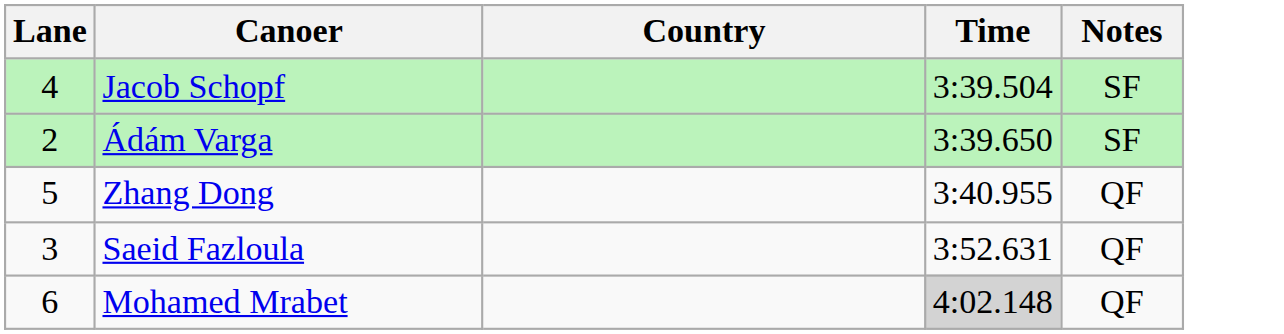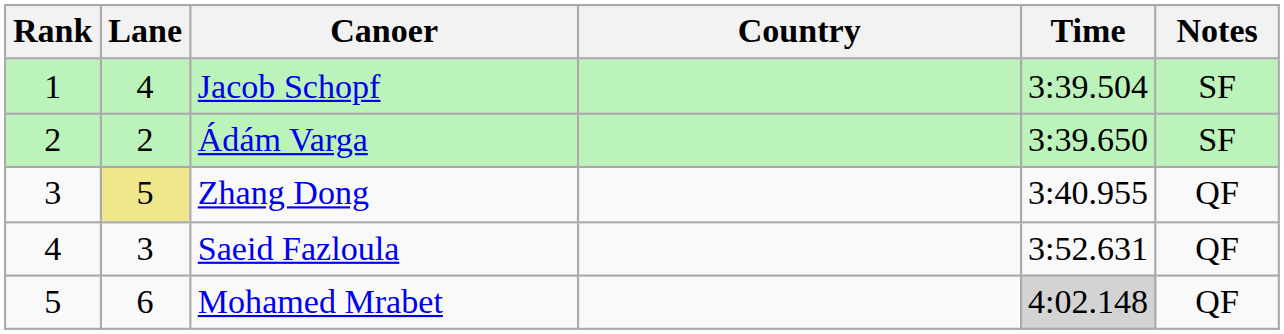 <table class="wikitable" style="text-align:center;">
 <tr>
+<th width=30>Rank</th>
 <th width=30>Lane</th>
 <th width=175>Canoer</th>
 <th width=200>Country</th>
 <th width=30>Time</th>
 <th width=50>Notes</th>
 </tr>
 <tr bgcolor=bbf3bb>
+<td>1</td>
 <td>4</td>
 <td align=left><a href='#'>Jacob Schopf</a></td>
 <td align=left></td>
 <td>3:39.504</td>
 <td>SF</td>
 </tr>
 <tr bgcolor=bbf3bb>
 <td>2</td>
+<td>2</td>
 <td align=left><a href='#'>Ádám Varga</a></td>
 <td align=left></td>
 <td>3:39.650</td>
 <td>SF</td>
 </tr>
 <tr>
-<td>5</td>
+<td>3</td>
+<td style="background: khaki;">5</td>
 <td align=left><a href='#'>Zhang Dong</a></td>
 <td align=left></td>
 <td>3:40.955</td>
 <td>QF</td>
 </tr>
 <tr>
+<td>4</td>
 <td>3</td>
 <td align=left><a href='#'>Saeid Fazloula</a></td>
 <td align=left></td>
 <td>3:52.631</td>
 <td>QF</td>
 </tr>
 <tr>
+<td>5</td>
 <td>6</td>
 <td align=left><a href='#'>Mohamed Mrabet</a></td>
 <td align=left></td>
 <td style="background: lightgrey;">4:02.148</td>
 <td>QF</td>
 </tr>
 </table>
